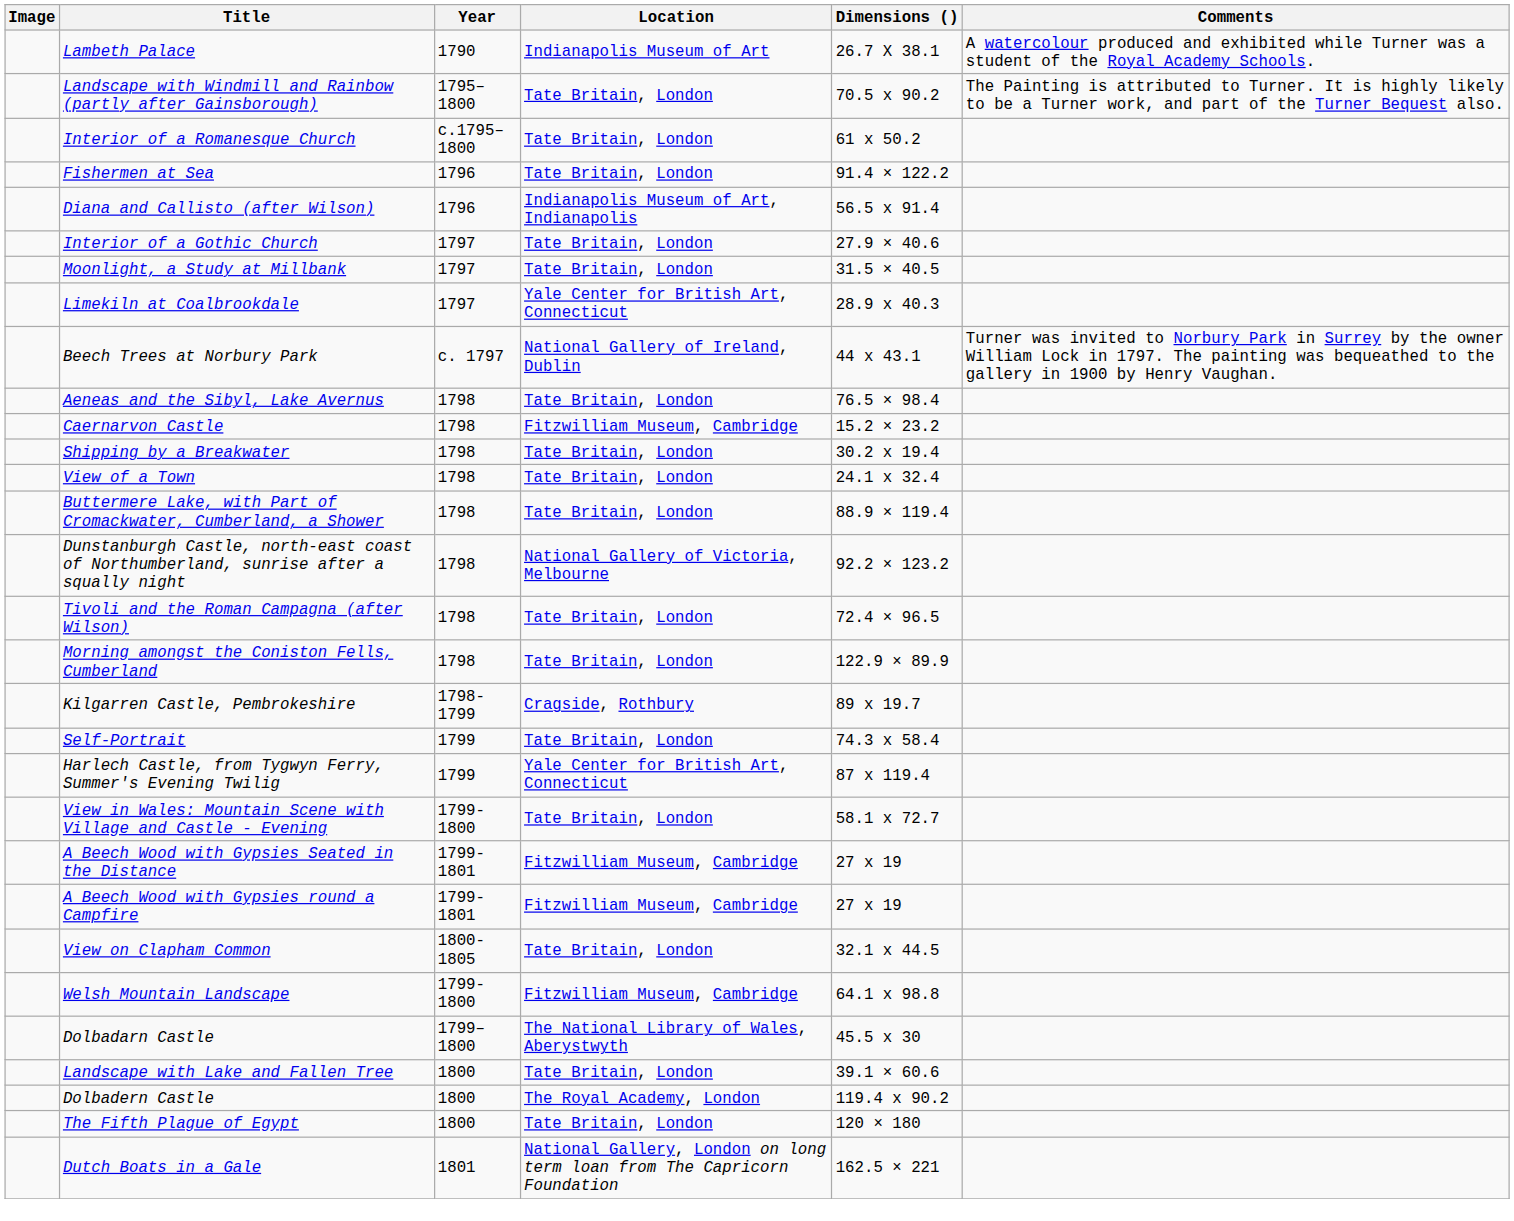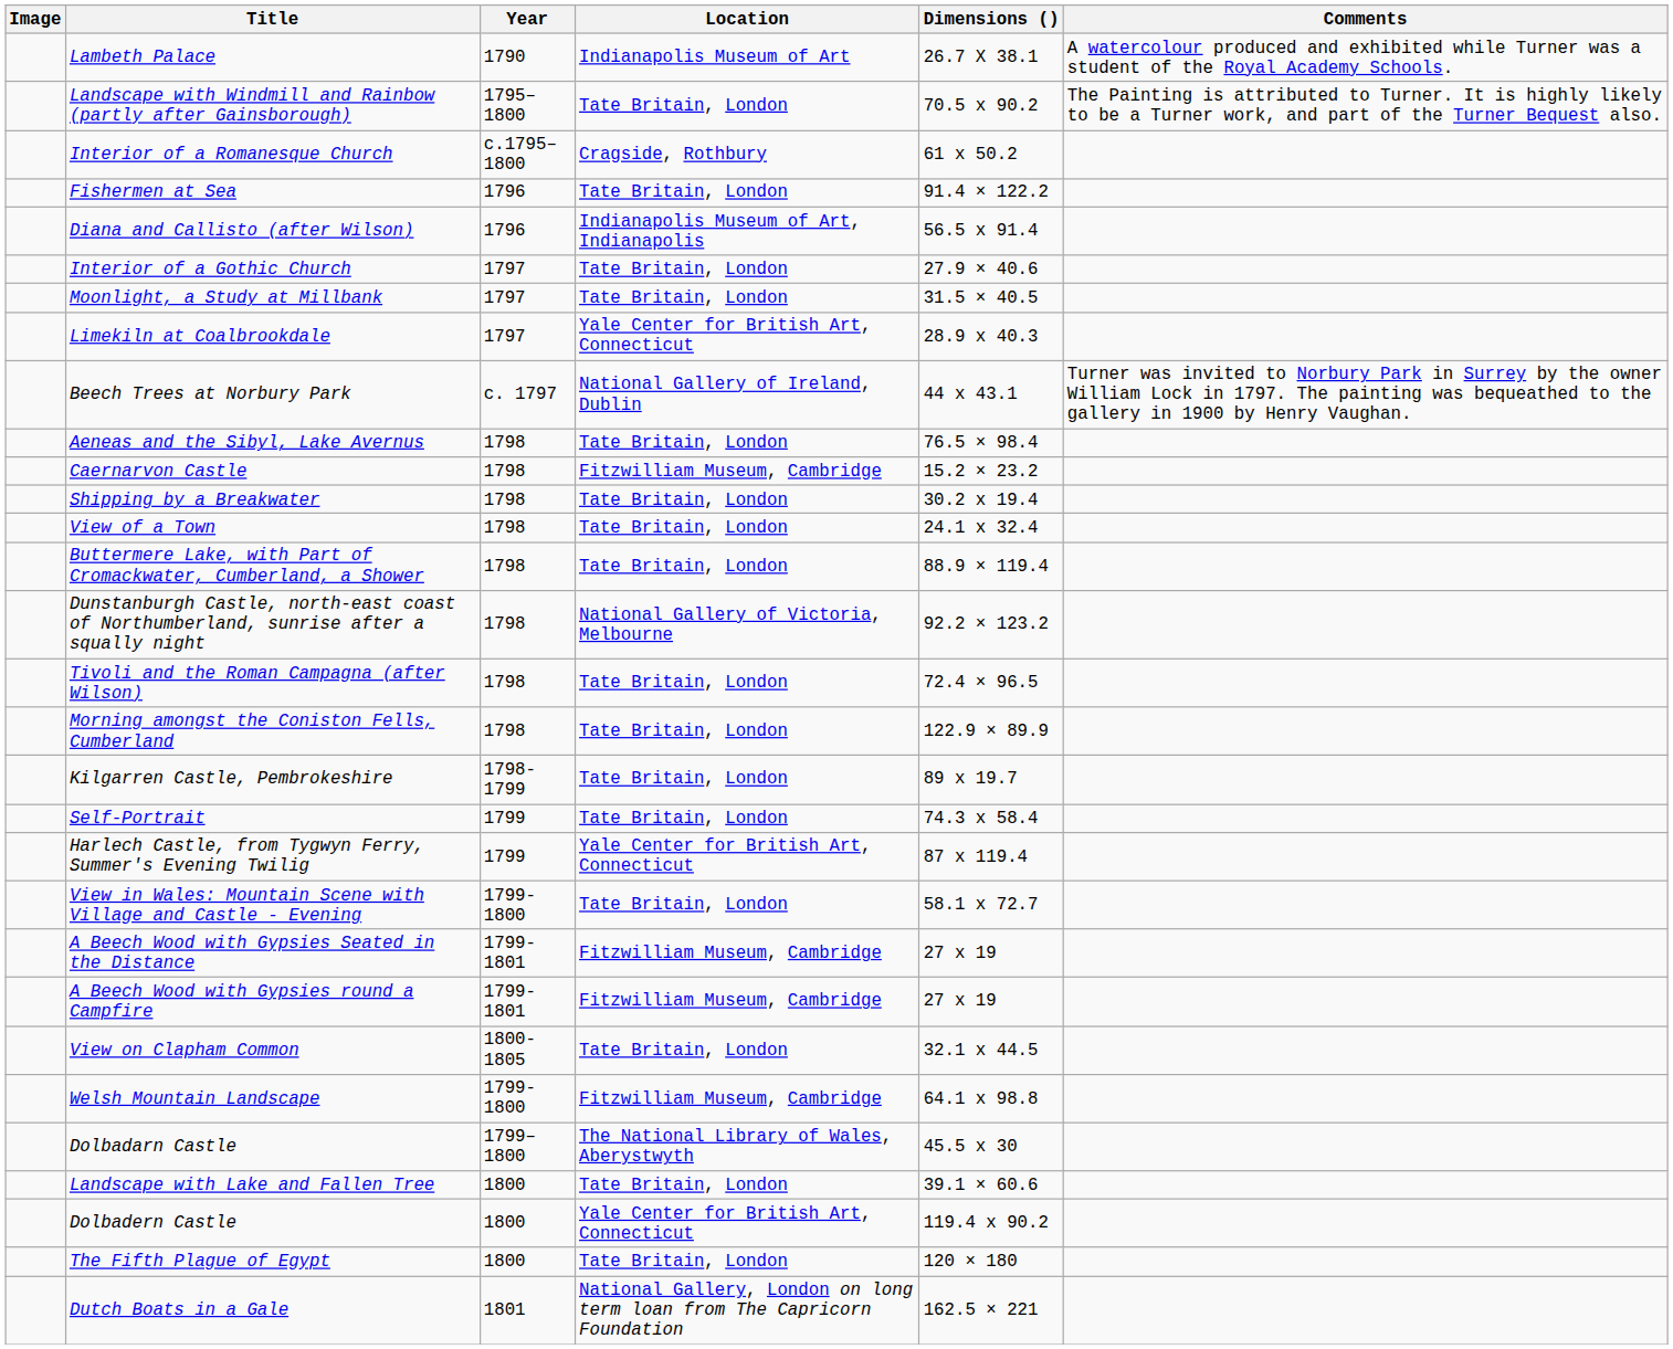 <table class="sortable wikitable" style="margin-left:0.5em; text-align:left">
 <tr>
 <th>Image</th>
 <th>Title</th>
 <th>Year</th>
 <th>Location</th>
 <th>Dimensions ()</th>
 <th>Comments</th>
 </tr>
 <tr>
 <td></td>
 <td><em><a href='#'>Lambeth Palace</a></em></td>
 <td>1790</td>
 <td><a href='#'>Indianapolis Museum of Art</a></td>
 <td>26.7 X 38.1</td>
 <td>A <a href='#'>watercolour</a> produced and exhibited while Turner was a student of the <a href='#'>Royal Academy Schools</a>.</td>
 </tr>
 <tr>
 <td></td>
 <td><em><a href='#'>Landscape with Windmill and Rainbow (partly after Gainsborough)</a></em></td>
 <td>1795–1800</td>
 <td><a href='#'>Tate Britain</a>, <a href='#'>London</a></td>
 <td>70.5 x 90.2</td>
 <td>The Painting is attributed to Turner. It is highly likely to be a Turner work, and part of the <a href='#'>Turner Bequest</a> also.</td>
 </tr>
 <tr>
 <td></td>
 <td><em><a href='#'>Interior of a Romanesque Church</a></em></td>
 <td>c.1795–1800</td>
-<td><a href='#'>Tate Britain</a>, <a href='#'>London</a></td>
+<td><a href='#'>Cragside</a>, <a href='#'>Rothbury</a></td>
 <td>61 x 50.2</td>
 <td></td>
 </tr>
 <tr>
 <td></td>
 <td><em><a href='#'>Fishermen at Sea</a></em></td>
 <td>1796</td>
 <td><a href='#'>Tate Britain</a>, <a href='#'>London</a></td>
 <td>91.4 × 122.2</td>
 <td></td>
 </tr>
 <tr>
 <td></td>
 <td><em><a href='#'>Diana and Callisto (after Wilson)</a></em></td>
 <td>1796</td>
 <td><a href='#'>Indianapolis Museum of Art</a>, <a href='#'>Indianapolis</a></td>
 <td>56.5 x 91.4</td>
 <td></td>
 </tr>
 <tr>
 <td></td>
 <td><em><a href='#'>Interior of a Gothic Church</a></em></td>
 <td>1797</td>
 <td><a href='#'>Tate Britain</a>, <a href='#'>London</a></td>
 <td>27.9 × 40.6</td>
 <td></td>
 </tr>
 <tr>
 <td></td>
 <td><em><a href='#'>Moonlight, a Study at Millbank</a></em></td>
 <td>1797</td>
 <td><a href='#'>Tate Britain</a>, <a href='#'>London</a></td>
 <td>31.5 × 40.5</td>
 <td></td>
 </tr>
 <tr>
 <td></td>
 <td><em><a href='#'>Limekiln at Coalbrookdale</a></em></td>
 <td>1797</td>
 <td><a href='#'>Yale Center for British Art</a>, <a href='#'>Connecticut</a></td>
 <td>28.9 x 40.3</td>
 <td></td>
 </tr>
 <tr>
 <td></td>
 <td><em>Beech Trees at Norbury Park</em></td>
 <td>c. 1797</td>
 <td><a href='#'>National Gallery of Ireland</a>, <a href='#'>Dublin</a></td>
 <td>44 x 43.1</td>
 <td>Turner was invited to <a href='#'>Norbury Park</a> in <a href='#'>Surrey</a> by the owner William Lock in 1797. The painting was bequeathed to the gallery in 1900 by Henry Vaughan.</td>
 </tr>
 <tr>
 <td></td>
 <td><em><a href='#'>Aeneas and the Sibyl, Lake Avernus</a></em></td>
 <td>1798</td>
 <td><a href='#'>Tate Britain</a>, <a href='#'>London</a></td>
 <td>76.5 × 98.4</td>
 <td></td>
 </tr>
 <tr>
 <td></td>
 <td><em><a href='#'>Caernarvon Castle</a></em></td>
 <td>1798</td>
 <td><a href='#'>Fitzwilliam Museum</a>, <a href='#'>Cambridge</a></td>
 <td>15.2 × 23.2</td>
 <td></td>
 </tr>
 <tr>
 <td></td>
 <td><em><a href='#'>Shipping by a Breakwater</a></em></td>
 <td>1798</td>
 <td><a href='#'>Tate Britain</a>, <a href='#'>London</a></td>
 <td>30.2 x 19.4</td>
 <td></td>
 </tr>
 <tr>
 <td></td>
 <td><em><a href='#'>View of a Town</a></em></td>
 <td>1798</td>
 <td><a href='#'>Tate Britain</a>, <a href='#'>London</a></td>
 <td>24.1 x 32.4</td>
 <td></td>
 </tr>
 <tr>
 <td></td>
 <td><em><a href='#'>Buttermere Lake, with Part of Cromackwater, Cumberland, a Shower</a></em></td>
 <td>1798</td>
 <td><a href='#'>Tate Britain</a>, <a href='#'>London</a></td>
 <td>88.9 × 119.4</td>
 <td></td>
 </tr>
 <tr>
 <td></td>
 <td><em>Dunstanburgh Castle, north-east coast of Northumberland, sunrise after a squally night</em></td>
 <td>1798</td>
 <td><a href='#'>National Gallery of Victoria</a>, <a href='#'>Melbourne</a></td>
 <td>92.2 × 123.2</td>
 <td></td>
 </tr>
 <tr>
 <td></td>
 <td><em><a href='#'>Tivoli and the Roman Campagna (after Wilson)</a></em></td>
 <td>1798</td>
 <td><a href='#'>Tate Britain</a>, <a href='#'>London</a></td>
 <td>72.4 × 96.5</td>
 <td></td>
 </tr>
 <tr>
 <td></td>
 <td><em><a href='#'>Morning amongst the Coniston Fells, Cumberland</a></em></td>
 <td>1798</td>
 <td><a href='#'>Tate Britain</a>, <a href='#'>London</a></td>
 <td>122.9 × 89.9</td>
 <td></td>
 </tr>
 <tr>
 <td></td>
 <td><em>Kilgarren Castle, Pembrokeshire</em></td>
 <td>1798-1799</td>
-<td><a href='#'>Cragside</a>, <a href='#'>Rothbury</a></td>
+<td><a href='#'>Tate Britain</a>, <a href='#'>London</a></td>
 <td>89 x 19.7</td>
 <td></td>
 </tr>
 <tr>
 <td></td>
 <td><em><a href='#'>Self-Portrait</a></em></td>
 <td>1799</td>
 <td><a href='#'>Tate Britain</a>, <a href='#'>London</a></td>
 <td>74.3 x 58.4</td>
 <td></td>
 </tr>
 <tr>
 <td></td>
 <td><em>Harlech Castle, from Tygwyn Ferry, Summer's Evening Twilig</em></td>
 <td>1799</td>
 <td><a href='#'>Yale Center for British Art</a>, <a href='#'>Connecticut</a></td>
 <td>87 x 119.4</td>
 <td></td>
 </tr>
 <tr>
 <td></td>
 <td><em><a href='#'>View in Wales: Mountain Scene with Village and Castle - Evening</a></em></td>
 <td>1799-1800</td>
 <td><a href='#'>Tate Britain</a>, <a href='#'>London</a></td>
 <td>58.1 x 72.7</td>
 <td></td>
 </tr>
 <tr>
 <td></td>
 <td><em><a href='#'>A Beech Wood with Gypsies Seated in the Distance</a></em></td>
 <td>1799-1801</td>
 <td><a href='#'>Fitzwilliam Museum</a>, <a href='#'>Cambridge</a></td>
 <td>27 x 19</td>
 <td></td>
 </tr>
 <tr>
 <td></td>
 <td><em><a href='#'>A Beech Wood with Gypsies round a Campfire</a></em></td>
 <td>1799-1801</td>
 <td><a href='#'>Fitzwilliam Museum</a>, <a href='#'>Cambridge</a></td>
 <td>27 x 19</td>
 <td></td>
 </tr>
 <tr>
 <td></td>
 <td><em><a href='#'>View on Clapham Common</a></em></td>
 <td>1800-1805</td>
 <td><a href='#'>Tate Britain</a>, <a href='#'>London</a></td>
 <td>32.1 x 44.5</td>
 <td></td>
 </tr>
 <tr>
 <td></td>
 <td><em><a href='#'>Welsh Mountain Landscape</a></em></td>
 <td>1799-1800</td>
 <td><a href='#'>Fitzwilliam Museum</a>, <a href='#'>Cambridge</a></td>
 <td>64.1 x 98.8</td>
 <td></td>
 </tr>
 <tr>
 <td></td>
 <td><em>Dolbadarn Castle</em></td>
 <td>1799–1800</td>
 <td><a href='#'>The National Library of Wales</a>, <a href='#'>Aberystwyth</a></td>
 <td>45.5 x 30</td>
 <td></td>
 </tr>
 <tr>
 <td></td>
 <td><em><a href='#'>Landscape with Lake and Fallen Tree</a></em></td>
 <td>1800</td>
 <td><a href='#'>Tate Britain</a>, <a href='#'>London</a></td>
 <td>39.1 × 60.6</td>
 <td></td>
 </tr>
 <tr>
 <td></td>
 <td><em>Dolbadern Castle</em></td>
 <td>1800</td>
-<td><a href='#'>The Royal Academy</a>, <a href='#'>London</a></td>
+<td><a href='#'>Yale Center for British Art</a>, <a href='#'>Connecticut</a></td>
 <td>119.4 x 90.2</td>
 <td></td>
 </tr>
 <tr>
 <td></td>
 <td><em><a href='#'>The Fifth Plague of Egypt</a></em></td>
 <td>1800</td>
 <td><a href='#'>Tate Britain</a>, <a href='#'>London</a></td>
 <td>120 × 180</td>
 <td></td>
 </tr>
 <tr>
 <td></td>
 <td><em><a href='#'>Dutch Boats in a Gale</a></em></td>
 <td>1801</td>
 <td><a href='#'>National Gallery</a>, <a href='#'>London</a> <em>on long term loan from The Capricorn Foundation</em></td>
 <td>162.5 × 221</td>
 <td></td>
 </tr>
 </table>
